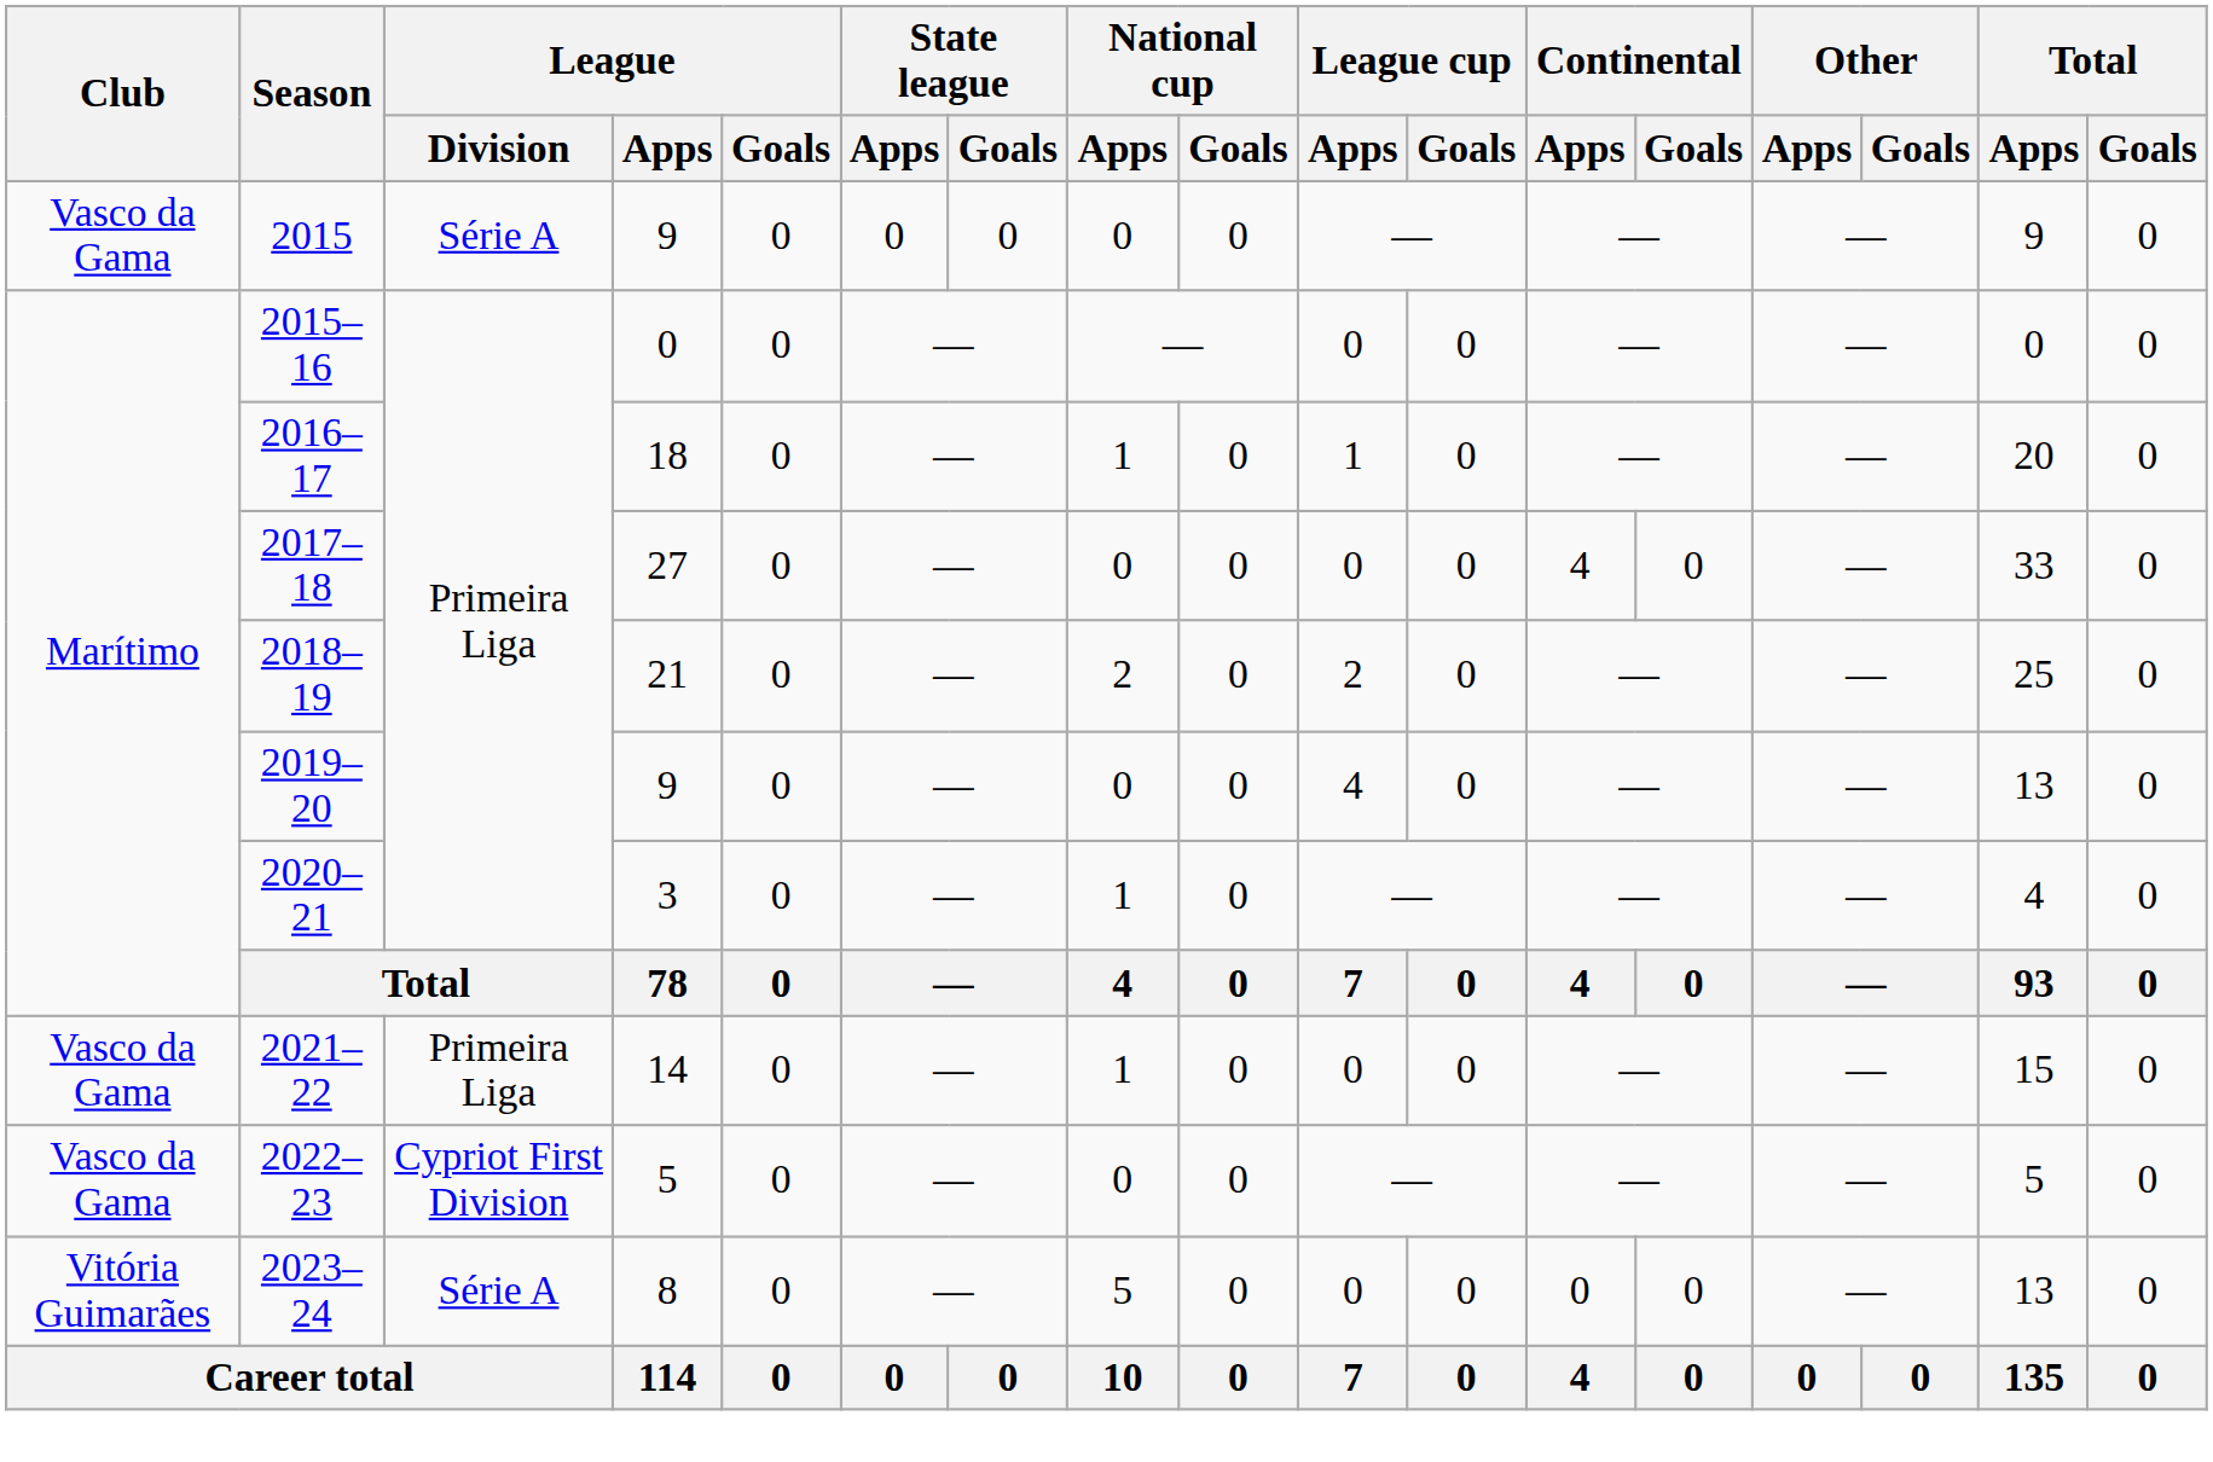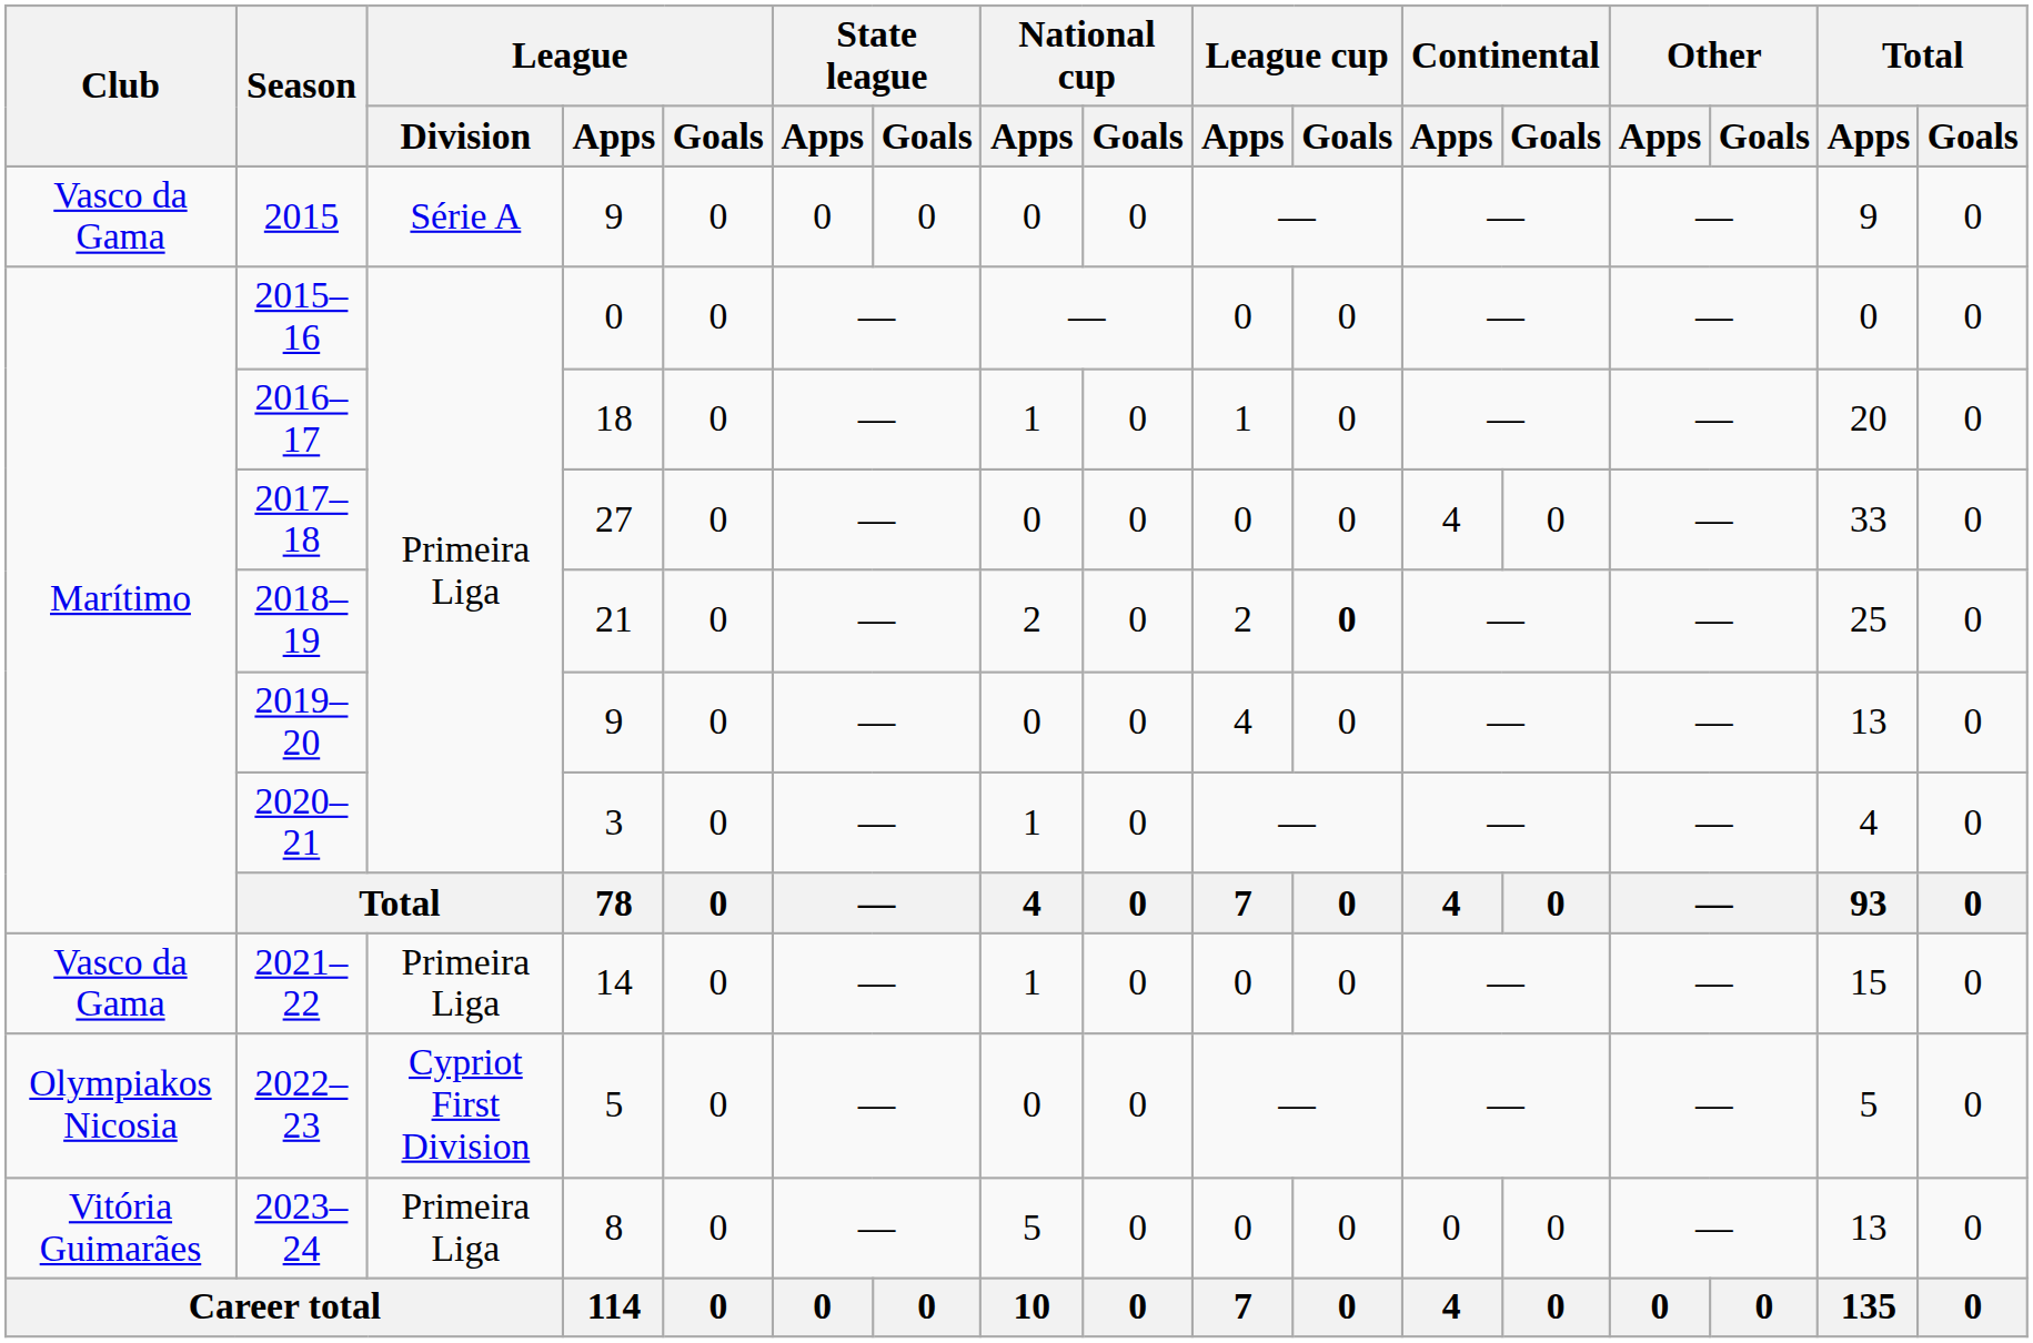 <table class="wikitable" style="text-align: center">
 <tr>
 <th rowspan="2">Club</th>
 <th rowspan="2">Season</th>
 <th colspan="3">League</th>
 <th colspan="2">State league</th>
 <th colspan="2">National cup</th>
 <th colspan="2">League cup</th>
 <th colspan="2">Continental</th>
 <th colspan="2">Other</th>
 <th colspan="2">Total</th>
 </tr>
 <tr>
 <th>Division</th>
 <th>Apps</th>
 <th>Goals</th>
 <th>Apps</th>
 <th>Goals</th>
 <th>Apps</th>
 <th>Goals</th>
 <th>Apps</th>
 <th>Goals</th>
 <th>Apps</th>
 <th>Goals</th>
 <th>Apps</th>
 <th>Goals</th>
 <th>Apps</th>
 <th>Goals</th>
 </tr>
 <tr>
 <td><a href='#'>Vasco da Gama</a></td>
 <td><a href='#'>2015</a></td>
 <td><a href='#'>Série A</a></td>
 <td>9</td>
 <td>0</td>
 <td>0</td>
 <td>0</td>
 <td>0</td>
 <td>0</td>
 <td colspan="2">—</td>
 <td colspan="2">—</td>
 <td colspan="2">—</td>
 <td>9</td>
 <td>0</td>
 </tr>
 <tr>
 <td rowspan="7"><a href='#'>Marítimo</a></td>
 <td><a href='#'>2015–16</a></td>
 <td rowspan="6">Primeira Liga</td>
 <td>0</td>
 <td>0</td>
 <td colspan="2">—</td>
 <td colspan="2">—</td>
 <td>0</td>
 <td>0</td>
 <td colspan="2">—</td>
 <td colspan="2">—</td>
 <td>0</td>
 <td>0</td>
 </tr>
 <tr>
 <td><a href='#'>2016–17</a></td>
 <td>18</td>
 <td>0</td>
 <td colspan="2">—</td>
 <td>1</td>
 <td>0</td>
 <td>1</td>
 <td>0</td>
 <td colspan="2">—</td>
 <td colspan="2">—</td>
 <td>20</td>
 <td>0</td>
 </tr>
 <tr>
 <td><a href='#'>2017–18</a></td>
 <td>27</td>
 <td>0</td>
 <td colspan="2">—</td>
 <td>0</td>
 <td>0</td>
 <td>0</td>
 <td>0</td>
 <td>4</td>
 <td>0</td>
 <td colspan="2">—</td>
 <td>33</td>
 <td>0</td>
 </tr>
 <tr>
 <td><a href='#'>2018–19</a></td>
 <td>21</td>
 <td>0</td>
 <td colspan="2">—</td>
 <td>2</td>
 <td>0</td>
 <td>2</td>
-<td>0</td>
+<td><strong>0</strong></td>
 <td colspan="2">—</td>
 <td colspan="2">—</td>
 <td>25</td>
 <td>0</td>
 </tr>
 <tr>
 <td><a href='#'>2019–20</a></td>
 <td>9</td>
 <td>0</td>
 <td colspan="2">—</td>
 <td>0</td>
 <td>0</td>
 <td>4</td>
 <td>0</td>
 <td colspan="2">—</td>
 <td colspan="2">—</td>
 <td>13</td>
 <td>0</td>
 </tr>
 <tr>
 <td><a href='#'>2020–21</a></td>
 <td>3</td>
 <td>0</td>
 <td colspan="2">—</td>
 <td>1</td>
 <td>0</td>
 <td colspan="2">—</td>
 <td colspan="2">—</td>
 <td colspan="2">—</td>
 <td>4</td>
 <td>0</td>
 </tr>
 <tr>
 <th colspan="2">Total</th>
 <th>78</th>
 <th>0</th>
 <th colspan="2">—</th>
 <th>4</th>
 <th>0</th>
 <th>7</th>
 <th>0</th>
 <th>4</th>
 <th>0</th>
 <th colspan="2">—</th>
 <th>93</th>
 <th>0</th>
 </tr>
 <tr>
 <td><a href='#'>Vasco da Gama</a></td>
 <td><a href='#'>2021–22</a></td>
 <td>Primeira Liga</td>
 <td>14</td>
 <td>0</td>
 <td colspan="2">—</td>
 <td>1</td>
 <td>0</td>
 <td>0</td>
 <td>0</td>
 <td colspan="2">—</td>
 <td colspan="2">—</td>
 <td>15</td>
 <td>0</td>
 </tr>
 <tr>
-<td><a href='#'>Vasco da Gama</a></td>
+<td><a href='#'>Olympiakos Nicosia</a></td>
 <td><a href='#'>2022–23</a></td>
 <td><a href='#'>Cypriot First Division</a></td>
 <td>5</td>
 <td>0</td>
 <td colspan="2">—</td>
 <td>0</td>
 <td>0</td>
 <td colspan="2">—</td>
 <td colspan="2">—</td>
 <td colspan="2">—</td>
 <td>5</td>
 <td>0</td>
 </tr>
 <tr>
 <td><a href='#'>Vitória Guimarães</a></td>
 <td><a href='#'>2023–24</a></td>
-<td><a href='#'>Série A</a></td>
+<td>Primeira Liga</td>
 <td>8</td>
 <td>0</td>
 <td colspan="2">—</td>
 <td>5</td>
 <td>0</td>
 <td>0</td>
 <td>0</td>
 <td>0</td>
 <td>0</td>
 <td colspan="2">—</td>
 <td>13</td>
 <td>0</td>
 </tr>
 <tr>
 <th colspan="3">Career total</th>
 <th>114</th>
 <th>0</th>
 <th>0</th>
 <th>0</th>
 <th>10</th>
 <th>0</th>
 <th>7</th>
 <th>0</th>
 <th>4</th>
 <th>0</th>
 <th>0</th>
 <th>0</th>
 <th>135</th>
 <th>0</th>
 </tr>
 </table>
